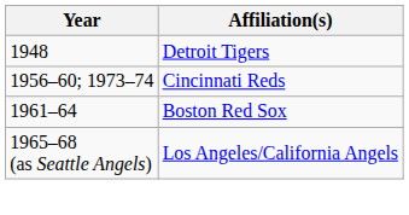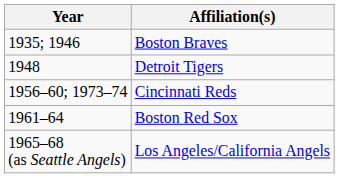 <table class=wikitable>
 <tr>
 <th>Year</th>
 <th>Affiliation(s)</th>
+</tr>
+<tr>
+<td>1935; 1946</td>
+<td><a href='#'>Boston Braves</a></td>
 </tr>
 <tr>
 <td>1948</td>
 <td><a href='#'>Detroit Tigers</a></td>
 </tr>
 <tr>
 <td>1956–60; 1973–74</td>
 <td><a href='#'>Cincinnati Reds</a></td>
 </tr>
 <tr>
 <td>1961–64</td>
 <td><a href='#'>Boston Red Sox</a></td>
 </tr>
 <tr>
 <td>1965–68 <br>(as <em>Seattle Angels</em>)</td>
 <td><a href='#'>Los Angeles/California Angels</a></td>
 </tr>
 </table>
